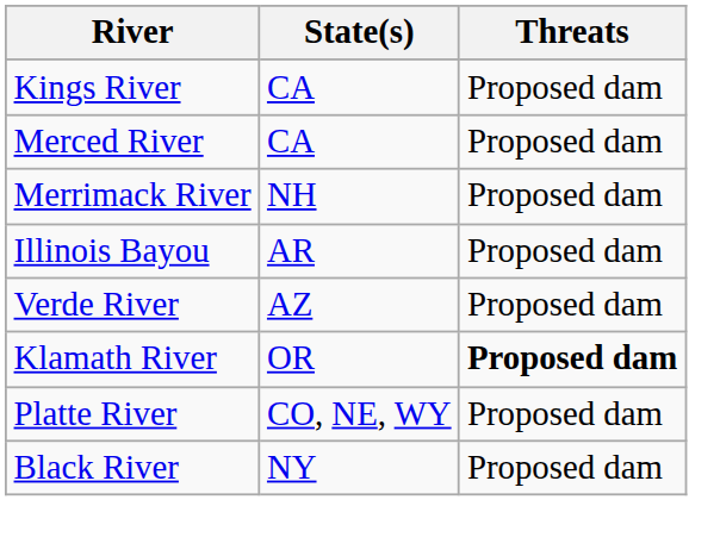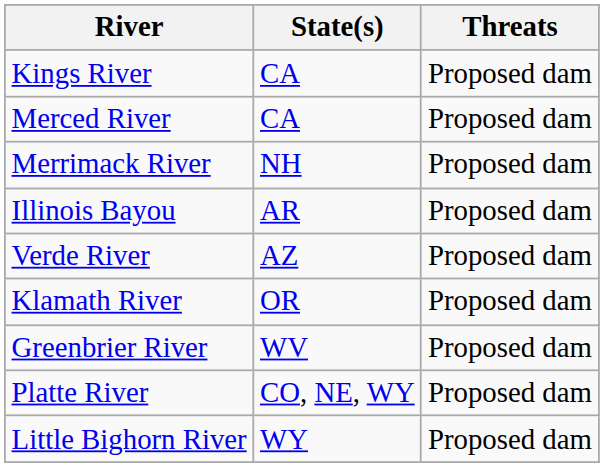 <table class="wikitable sortable">
 <tr>
 <th>River</th>
 <th>State(s)</th>
 <th>Threats</th>
 </tr>
 <tr>
 <td><a href='#'>Kings River</a></td>
 <td><a href='#'>CA</a></td>
 <td>Proposed dam</td>
 </tr>
 <tr>
 <td><a href='#'>Merced River</a></td>
 <td><a href='#'>CA</a></td>
 <td>Proposed dam</td>
 </tr>
 <tr>
 <td><a href='#'>Merrimack River</a></td>
 <td><a href='#'>NH</a></td>
 <td>Proposed dam</td>
 </tr>
 <tr>
 <td><a href='#'>Illinois Bayou</a></td>
 <td><a href='#'>AR</a></td>
 <td>Proposed dam</td>
 </tr>
 <tr>
 <td><a href='#'>Verde River</a></td>
 <td><a href='#'>AZ</a></td>
 <td>Proposed dam</td>
 </tr>
 <tr>
 <td><a href='#'>Klamath River</a></td>
 <td><a href='#'>OR</a></td>
-<td><strong>Proposed dam</strong></td>
+<td>Proposed dam</td>
+</tr>
+<tr>
+<td><a href='#'>Greenbrier River</a></td>
+<td><a href='#'>WV</a></td>
+<td>Proposed dam</td>
 </tr>
 <tr>
 <td><a href='#'>Platte River</a></td>
 <td><a href='#'>CO</a>, <a href='#'>NE</a>, <a href='#'>WY</a></td>
 <td>Proposed dam</td>
 </tr>
 <tr>
-<td><a href='#'>Black River</a></td>
-<td><a href='#'>NY</a></td>
+<td><a href='#'>Little Bighorn River</a></td>
+<td><a href='#'>WY</a></td>
 <td>Proposed dam</td>
 </tr>
 </table>
